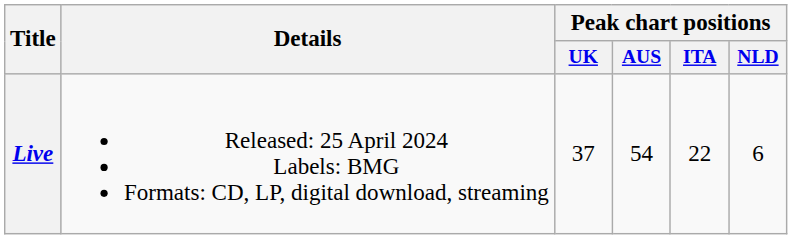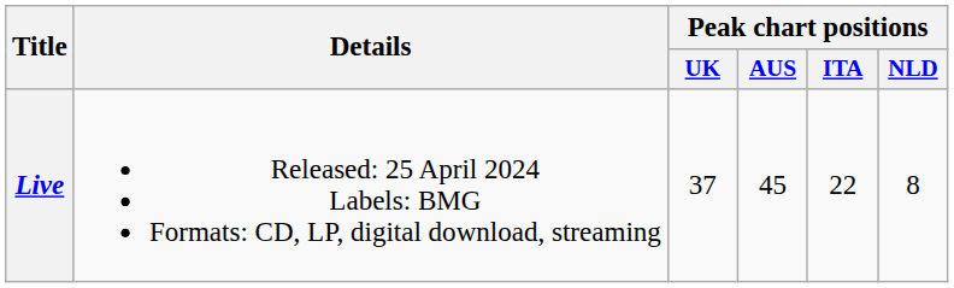 <table class="wikitable plainrowheaders" style="text-align:center;">
 <tr>
 <th scope="col" rowspan="2">Title</th>
 <th scope="col" rowspan="2">Details</th>
 <th scope="col" colspan="4">Peak chart positions</th>
 </tr>
 <tr>
 <th scope="col" style="width:2.5em;font-size:85%;"><a href='#'>UK</a><br></th>
 <th scope="col" style="width:2.5em;font-size:85%;"><a href='#'>AUS</a><br></th>
 <th scope="col" style="width:2.5em;font-size:85%;"><a href='#'>ITA</a><br></th>
 <th scope="col" style="width:2.5em;font-size:85%;"><a href='#'>NLD</a><br></th>
 </tr>
 <tr>
 <th scope="row"><em><a href='#'>Live</a></em></th>
 <td><br><ul><li>Released: 25 April 2024</li><li>Labels: BMG</li><li>Formats: CD, LP, digital download, streaming</li></ul></td>
 <td>37</td>
-<td>54<br></td>
+<td>45<br></td>
 <td>22<br></td>
-<td>6</td>
+<td>8</td>
 </tr>
 </table>
